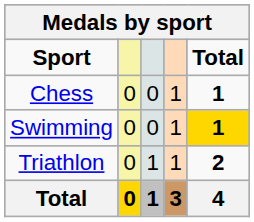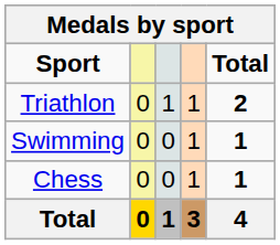 <table class="wikitable" style="font-size:85%; text-align:center;">
 <tr style="background:#efefef;">
 <th colspan=5><strong>Medals by sport</strong></th>
 </tr>
 <tr>
 <td><strong>Sport</strong></td>
 <td style="background:#f7f6a8;"></td>
 <td style="background:#dce5e5;"></td>
 <td style="background:#ffdab9;"></td>
 <td><strong>Total</strong></td>
 </tr>
 <tr>
-<td><a href='#'>Chess</a></td>
+<td><a href='#'>Triathlon</a></td>
+<td style="background:#F7F6A8;">0</td>
+<td style="background:#DCE5E5;">1</td>
+<td style="background:#FFDAB9;">1</td>
+<td><strong>2</strong></td>
+</tr>
+<tr>
+<td><a href='#'>Swimming</a></td>
 <td style="background:#F7F6A8;">0</td>
 <td style="background:#DCE5E5;">0</td>
 <td style="background:#FFDAB9;">1</td>
 <td><strong>1</strong></td>
 </tr>
 <tr>
-<td><a href='#'>Swimming</a></td>
+<td><a href='#'>Chess</a></td>
 <td style="background:#F7F6A8;">0</td>
 <td style="background:#DCE5E5;">0</td>
 <td style="background:#FFDAB9;">1</td>
-<td style="background: gold;"><strong>1</strong></td>
-</tr>
-<tr>
-<td><a href='#'>Triathlon</a></td>
-<td style="background:#F7F6A8;">0</td>
-<td style="background:#DCE5E5;">1</td>
-<td style="background:#FFDAB9;">1</td>
-<td><strong>2</strong></td>
+<td><strong>1</strong></td>
 </tr>
 <tr>
 <th>Total</th>
 <th style="background:gold;"  >0</th>
 <th style="background:silver;">1</th>
 <th style="background:#c96;"  >3</th>
 <th>4</th>
 </tr>
 </table>
